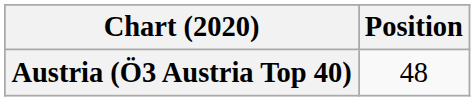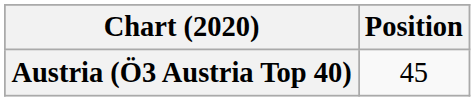 <table class="wikitable plainrowheaders" style="text-align:center">
 <tr>
 <th scope="col">Chart (2020)</th>
 <th scope="col">Position</th>
 </tr>
 <tr>
 <th scope="row">Austria (Ö3 Austria Top 40)</th>
-<td>48</td>
+<td>45</td>
 </tr>
 </table>
